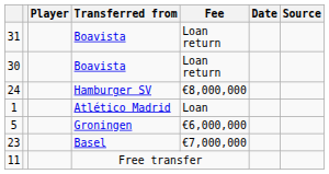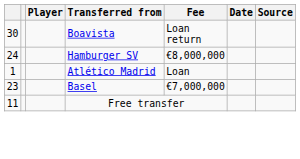 <table class="wikitable plainrowheaders sortable">
 <tr>
 <th></th>
 <th></th>
 <th scope=col>Player</th>
 <th>Transferred from</th>
 <th !scope=col; style="width: 65px;">Fee</th>
 <th scope=col>Date</th>
 <th scope=col>Source</th>
-</tr>
-<tr>
-<td align=center>31</td>
-<td align=center></td>
-<td></td>
-<td> <a href='#'>Boavista</a></td>
-<td>Loan return</td>
-<td></td>
-<td></td>
 </tr>
 <tr>
 <td align=center>30</td>
 <td align=center></td>
 <td></td>
 <td> <a href='#'>Boavista</a></td>
 <td>Loan return</td>
 <td></td>
 <td></td>
 </tr>
 <tr>
 <td align=center>24</td>
 <td align=center></td>
 <td></td>
 <td> <a href='#'>Hamburger SV</a></td>
 <td>€8,000,000</td>
 <td></td>
 <td></td>
 </tr>
 <tr>
 <td align=center>1</td>
 <td align=center></td>
 <td></td>
 <td> <a href='#'>Atlético Madrid</a></td>
 <td>Loan</td>
 <td></td>
 <td></td>
 </tr>
 <tr>
-<td align=center>5</td>
-<td align=center></td>
-<td></td>
-<td> <a href='#'>Groningen</a></td>
-<td>€6,000,000</td>
-<td></td>
-<td></td>
-</tr>
-<tr>
 <td align=center>23</td>
 <td align=center></td>
 <td></td>
 <td> <a href='#'>Basel</a></td>
 <td>€7,000,000</td>
 <td></td>
 <td></td>
 </tr>
 <tr>
 <td align=center>11</td>
 <td align=center></td>
 <td></td>
 <td colspan="2" style="text-align: center;">Free transfer</td>
 <td></td>
 <td></td>
 </tr>
 </table>
